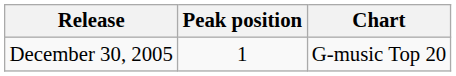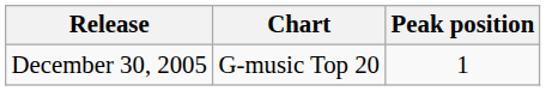 <table class="wikitable">
 <tr>
 <th>Release</th>
+<th>Chart</th>
 <th>Peak position</th>
-<th>Chart</th>
 </tr>
 <tr>
 <td>December 30, 2005</td>
+<td>G-music Top 20</td>
 <td align="center">1</td>
-<td>G-music Top 20</td>
 </tr>
 </table>
